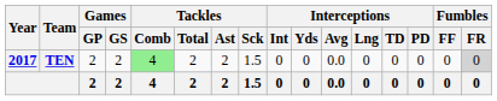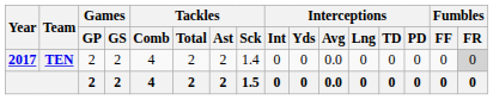 <table class="wikitable" style="text-align:center">
 <tr>
 <th rowspan="2">Year</th>
 <th rowspan="2">Team</th>
 <th colspan="2">Games</th>
 <th colspan="4">Tackles</th>
 <th colspan="6">Interceptions</th>
 <th colspan="2">Fumbles</th>
 </tr>
 <tr>
 <th>GP</th>
 <th>GS</th>
 <th>Comb</th>
 <th>Total</th>
 <th>Ast</th>
 <th>Sck</th>
 <th>Int</th>
 <th>Yds</th>
 <th>Avg</th>
 <th>Lng</th>
 <th>TD</th>
 <th>PD</th>
 <th>FF</th>
 <th>FR</th>
 </tr>
 <tr>
 <th><a href='#'>2017</a></th>
 <th><a href='#'>TEN</a></th>
 <td>2</td>
 <td>2</td>
-<td style="background: lightgreen;">4</td>
+<td>4</td>
 <td>2</td>
 <td>2</td>
-<td>1.5</td>
+<td>1.4</td>
 <td>0</td>
 <td>0</td>
 <td>0.0</td>
 <td>0</td>
 <td>0</td>
 <td>0</td>
 <td>0</td>
 <td style="background: lightgrey;">0</td>
 </tr>
 <tr>
 <th colspan="2"></th>
 <th>2</th>
 <th>2</th>
 <th>4</th>
 <th>2</th>
 <th>2</th>
 <th>1.5</th>
 <th>0</th>
 <th>0</th>
 <th>0.0</th>
 <th>0</th>
 <th>0</th>
 <th>0</th>
 <th>0</th>
 <th>0</th>
 </tr>
 </table>
